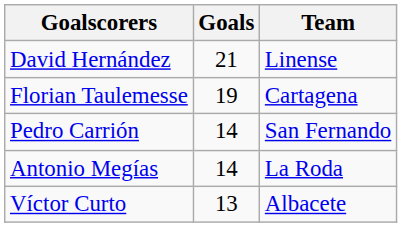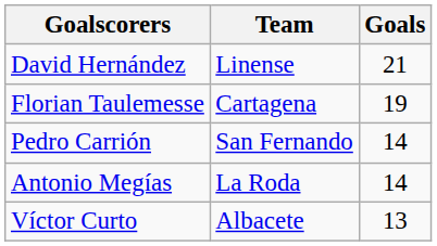 <table class="wikitable sortable">
 <tr>
 <th>Goalscorers</th>
+<th>Team</th>
 <th>Goals</th>
-<th>Team</th>
 </tr>
 <tr>
 <td> <a href='#'>David Hernández</a></td>
+<td><a href='#'>Linense</a></td>
 <td align=center>21</td>
-<td><a href='#'>Linense</a></td>
 </tr>
 <tr>
 <td> <a href='#'>Florian Taulemesse</a></td>
+<td><a href='#'>Cartagena</a></td>
 <td align=center>19</td>
-<td><a href='#'>Cartagena</a></td>
 </tr>
 <tr>
 <td> <a href='#'>Pedro Carrión</a></td>
+<td><a href='#'>San Fernando</a></td>
 <td align=center>14</td>
-<td><a href='#'>San Fernando</a></td>
 </tr>
 <tr>
 <td> <a href='#'>Antonio Megías</a></td>
+<td><a href='#'>La Roda</a></td>
 <td align=center>14</td>
-<td><a href='#'>La Roda</a></td>
 </tr>
 <tr>
 <td> <a href='#'>Víctor Curto</a></td>
+<td><a href='#'>Albacete</a></td>
 <td align=center>13</td>
-<td><a href='#'>Albacete</a></td>
 </tr>
 </table>
